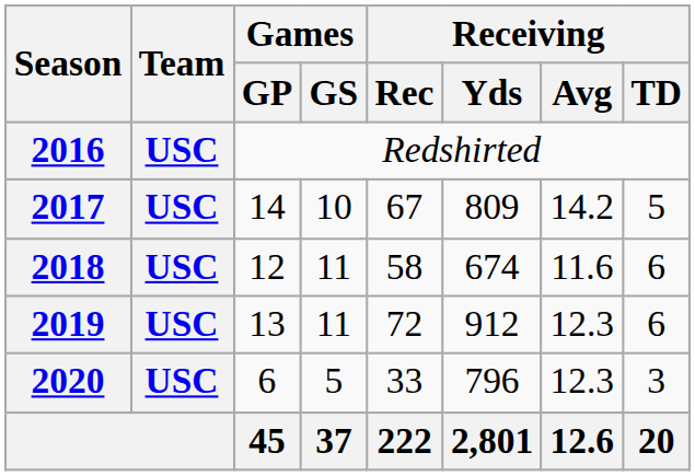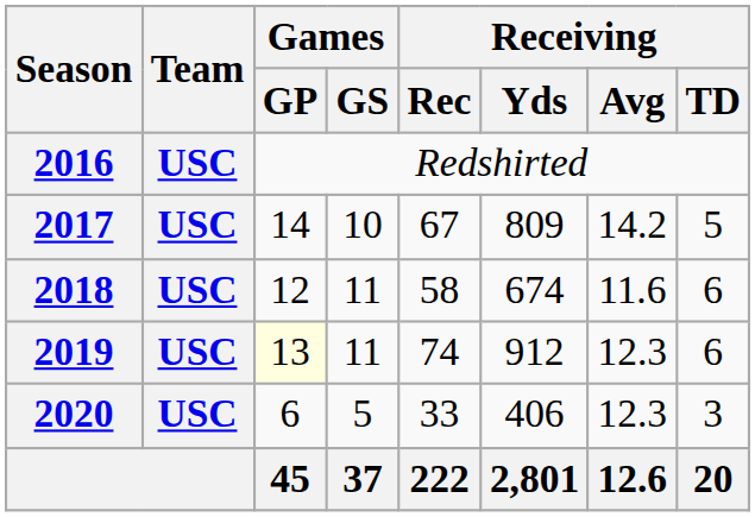 <table class="wikitable" style="text-align:center;">
 <tr>
 <th rowspan="2">Season</th>
 <th rowspan="2">Team</th>
 <th colspan="2">Games</th>
 <th colspan="4 ">Receiving</th>
 </tr>
 <tr>
 <th>GP</th>
 <th>GS</th>
 <th>Rec</th>
 <th>Yds</th>
 <th>Avg</th>
 <th>TD</th>
 </tr>
 <tr>
 <th><a href='#'>2016</a></th>
 <th><a href='#'>USC</a></th>
 <td colspan="6"><em>Redshirted </em></td>
 </tr>
 <tr>
 <th><a href='#'>2017</a></th>
 <th><a href='#'>USC</a></th>
 <td>14</td>
 <td>10</td>
 <td>67</td>
 <td>809</td>
 <td>14.2</td>
 <td>5</td>
 </tr>
 <tr>
 <th><a href='#'>2018</a></th>
 <th><a href='#'>USC</a></th>
 <td>12</td>
 <td>11</td>
 <td>58</td>
 <td>674</td>
 <td>11.6</td>
 <td>6</td>
 </tr>
 <tr>
 <th><a href='#'>2019</a></th>
 <th><a href='#'>USC</a></th>
-<td>13</td>
+<td style="background: lightyellow;">13</td>
 <td>11</td>
-<td>72</td>
+<td>74</td>
 <td>912</td>
 <td>12.3</td>
 <td>6</td>
 </tr>
 <tr>
 <th><a href='#'>2020</a></th>
 <th><a href='#'>USC</a></th>
 <td>6</td>
 <td>5</td>
 <td>33</td>
-<td>796</td>
+<td>406</td>
 <td>12.3</td>
 <td>3</td>
 </tr>
 <tr>
 <th colspan="2"></th>
 <th>45</th>
 <th>37</th>
 <th>222</th>
 <th>2,801</th>
 <th>12.6</th>
 <th>20</th>
 </tr>
 </table>
